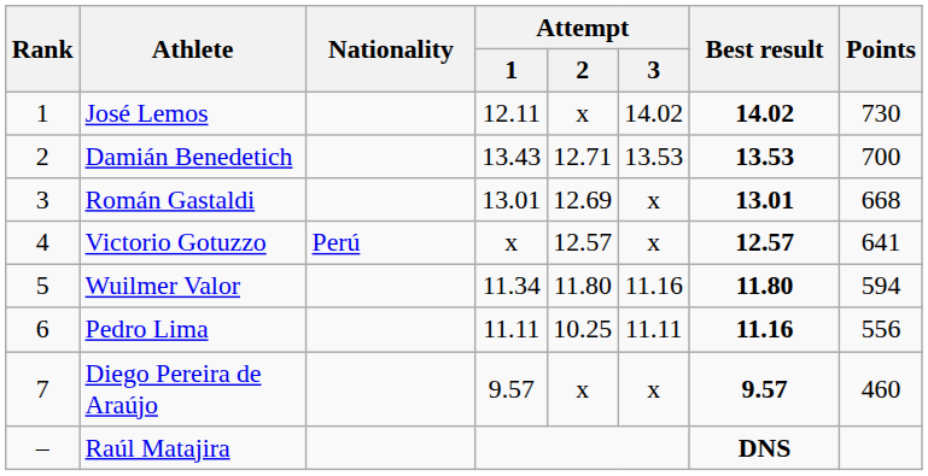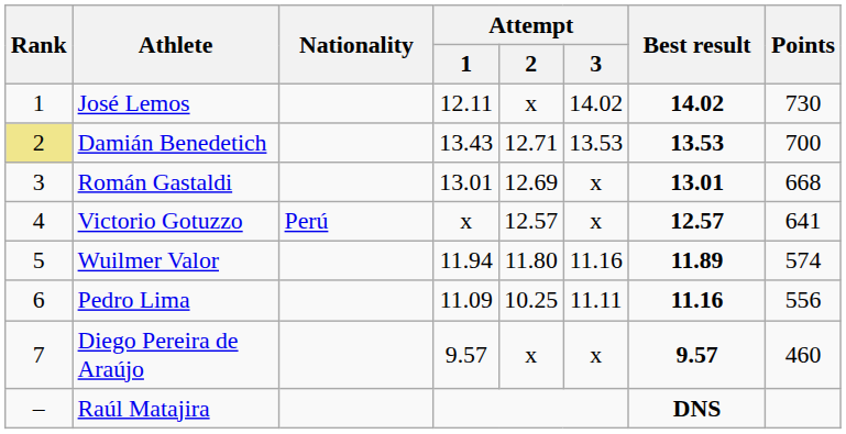 <table class="wikitable"  style="width:35em; font-size:95%; text-align:center;">
 <tr>
 <th rowspan=2>Rank</th>
 <th rowspan="2" style="width:150px;">Athlete</th>
 <th rowspan="2" style="width:100px;">Nationality</th>
 <th colspan="3" style="width:150px;">Attempt</th>
 <th rowspan="2" style="width:100px;">Best result</th>
 <th rowspan=2>Points</th>
 </tr>
 <tr>
 <th>1</th>
 <th>2</th>
 <th>3</th>
 </tr>
 <tr>
 <td>1</td>
 <td align=left><a href='#'>José Lemos</a></td>
 <td align=left></td>
 <td>12.11</td>
 <td>x</td>
 <td>14.02</td>
 <td><strong>14.02</strong></td>
 <td>730</td>
 </tr>
 <tr>
-<td>2</td>
+<td style="background: khaki;">2</td>
 <td align=left><a href='#'>Damián Benedetich</a></td>
 <td align=left></td>
 <td>13.43</td>
 <td>12.71</td>
 <td>13.53</td>
 <td><strong>13.53</strong></td>
 <td>700</td>
 </tr>
 <tr>
 <td>3</td>
 <td align=left><a href='#'>Román Gastaldi</a></td>
 <td align=left></td>
 <td>13.01</td>
 <td>12.69</td>
 <td>x</td>
 <td><strong>13.01</strong></td>
 <td>668</td>
 </tr>
 <tr>
 <td>4</td>
 <td align=left><a href='#'>Victorio Gotuzzo</a></td>
 <td align=left> <a href='#'>Perú</a></td>
 <td>x</td>
 <td>12.57</td>
 <td>x</td>
 <td><strong>12.57</strong></td>
 <td>641</td>
 </tr>
 <tr>
 <td>5</td>
 <td align=left><a href='#'>Wuilmer Valor</a></td>
 <td align=left></td>
-<td>11.34</td>
+<td>11.94</td>
 <td>11.80</td>
 <td>11.16</td>
-<td><strong>11.80</strong></td>
-<td>594</td>
+<td><strong>11.89</strong></td>
+<td>574</td>
 </tr>
 <tr>
 <td>6</td>
 <td align=left><a href='#'>Pedro Lima</a></td>
 <td align=left></td>
-<td>11.11</td>
+<td>11.09</td>
 <td>10.25</td>
 <td>11.11</td>
 <td><strong>11.16</strong></td>
 <td>556</td>
 </tr>
 <tr>
 <td>7</td>
 <td align=left><a href='#'>Diego Pereira de Araújo</a></td>
 <td align=left></td>
 <td>9.57</td>
 <td>x</td>
 <td>x</td>
 <td><strong>9.57</strong></td>
 <td>460</td>
 </tr>
 <tr>
 <td>–</td>
 <td align=left><a href='#'>Raúl Matajira</a></td>
 <td align=left></td>
 <td colspan=3></td>
 <td><strong>DNS</strong></td>
 <td></td>
 </tr>
 </table>
